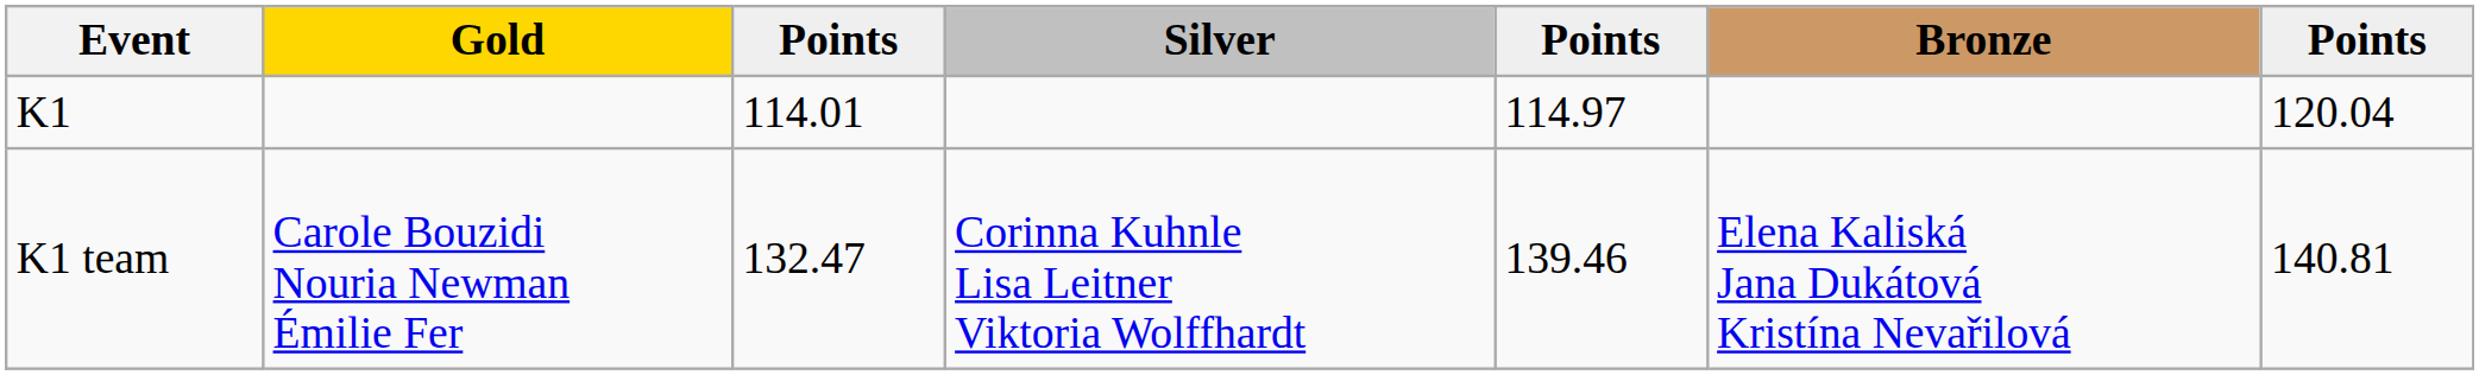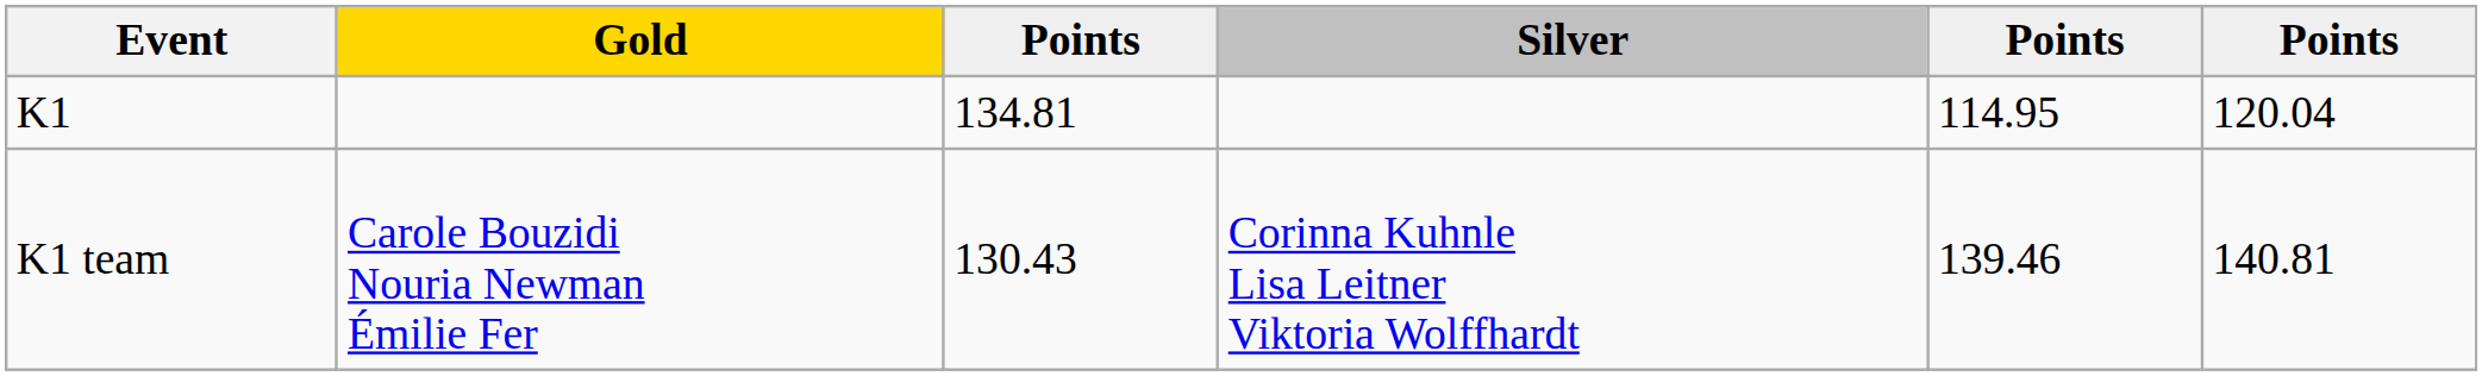 <table class="wikitable" width=100%>
 <tr>
 <th>Event</th>
 <td align=center bgcolor="gold"><strong>Gold</strong></td>
 <td align=center bgcolor="EFEFEF"><strong>Points</strong></td>
 <td align=center bgcolor="silver"><strong>Silver</strong></td>
 <td align=center bgcolor="EFEFEF"><strong>Points</strong></td>
-<td align=center bgcolor="CC9966"><strong>Bronze</strong></td>
 <td align=center bgcolor="EFEFEF"><strong>Points</strong></td>
 </tr>
 <tr>
 <td>K1</td>
 <td></td>
-<td>114.01</td>
+<td>134.81</td>
 <td></td>
-<td>114.97</td>
-<td></td>
+<td>114.95</td>
 <td>120.04</td>
 </tr>
 <tr>
 <td>K1 team</td>
 <td><br><a href='#'>Carole Bouzidi</a><br><a href='#'>Nouria Newman</a><br><a href='#'>Émilie Fer</a></td>
-<td>132.47</td>
+<td>130.43</td>
 <td><br><a href='#'>Corinna Kuhnle</a><br><a href='#'>Lisa Leitner</a><br><a href='#'>Viktoria Wolffhardt</a></td>
 <td>139.46</td>
-<td><br><a href='#'>Elena Kaliská</a><br><a href='#'>Jana Dukátová</a><br><a href='#'>Kristína Nevařilová</a></td>
 <td>140.81</td>
 </tr>
 </table>
